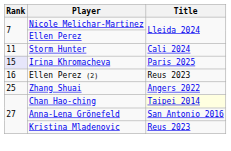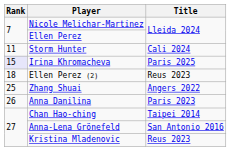 <table class="wikitable nowrap">
 <tr>
 <th>Rank</th>
 <th>Player</th>
 <th>Title</th>
 </tr>
 <tr>
 <td rowspan=2>7</td>
 <td> <a href='#'>Nicole Melichar-Martinez</a></td>
 <td rowspan="2"><a href='#'>Lleida 2024</a></td>
 </tr>
 <tr>
 <td> <a href='#'>Ellen Perez</a></td>
 </tr>
 <tr>
 <td>11</td>
 <td> <a href='#'>Storm Hunter</a></td>
 <td><a href='#'>Cali 2024</a></td>
 </tr>
 <tr>
 <td style="background: lavender;">15</td>
 <td> <a href='#'>Irina Khromacheva</a></td>
 <td><a href='#'>Paris 2025</a></td>
 </tr>
 <tr>
-<td>16</td>
+<td>18</td>
 <td> Ellen Perez <small>(2)</small></td>
 <td>Reus 2023</td>
 </tr>
 <tr>
 <td>25</td>
 <td> <a href='#'>Zhang Shuai</a></td>
 <td><a href='#'>Angers 2022</a></td>
 </tr>
 <tr>
+<td>26</td>
+<td> <a href='#'>Anna Danilina</a></td>
+<td><a href='#'>Paris 2023</a></td>
+</tr>
+<tr>
 <td rowspan="3">27</td>
 <td> <a href='#'>Chan Hao-ching</a></td>
-<td style="background: lightyellow;"><a href='#'>Taipei 2014</a></td>
+<td><a href='#'>Taipei 2014</a></td>
 </tr>
 <tr>
 <td> <a href='#'>Anna-Lena Grönefeld</a></td>
 <td><a href='#'>San Antonio 2016</a></td>
 </tr>
 <tr>
 <td> <a href='#'>Kristina Mladenovic</a></td>
 <td><a href='#'>Reus 2023</a></td>
 </tr>
 </table>
